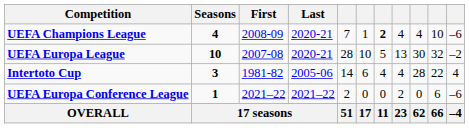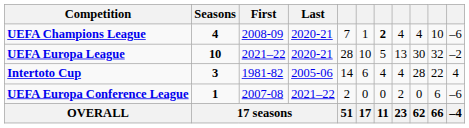 <table class="wikitable" style="text-align:center;">
 <tr>
 <th>Competition</th>
 <th>Seasons</th>
 <th>First</th>
 <th>Last</th>
 <th></th>
 <th></th>
 <th></th>
 <th></th>
 <th></th>
 <th></th>
 <th></th>
 </tr>
 <tr>
 <td style="text-align:left;"><strong><a href='#'>UEFA Champions League</a></strong></td>
 <td><strong>4</strong></td>
 <td align="left"><a href='#'>2008-09</a></td>
 <td align="left"><a href='#'>2020-21</a></td>
 <td>7</td>
 <td>1</td>
 <td><strong>2</strong></td>
 <td>4</td>
 <td>4</td>
 <td>10</td>
 <td>–6</td>
 </tr>
 <tr>
 <td style="text-align:left;"><strong><a href='#'>UEFA Europa League</a></strong></td>
 <td><strong>10</strong></td>
-<td align="left"><a href='#'>2007-08</a></td>
+<td><a href='#'>2021–22</a></td>
 <td align="left"><a href='#'>2020-21</a></td>
 <td>28</td>
 <td>10</td>
 <td>5</td>
 <td>13</td>
 <td>30</td>
 <td>32</td>
 <td>–2</td>
 </tr>
 <tr>
 <td style="text-align:left;"><strong><a href='#'>Intertoto Cup</a></strong></td>
 <td><strong>3</strong></td>
 <td align="left"><a href='#'>1981-82</a></td>
 <td align="left"><a href='#'>2005-06</a></td>
 <td>14</td>
 <td>6</td>
 <td>4</td>
 <td>4</td>
 <td>28</td>
 <td>22</td>
 <td>4</td>
 </tr>
 <tr>
 <td style="text-align:left;"><strong><a href='#'>UEFA Europa Conference League</a></strong></td>
 <td><strong>1</strong></td>
-<td><a href='#'>2021–22</a></td>
+<td align="left"><a href='#'>2007-08</a></td>
 <td><a href='#'>2021–22</a></td>
 <td>2</td>
 <td>0</td>
 <td>0</td>
 <td>2</td>
 <td>0</td>
 <td>6</td>
 <td>–6</td>
 </tr>
 <tr>
 <th>OVERALL</th>
 <th colspan="3">17 seasons</th>
 <th>51</th>
 <th>17</th>
 <th>11</th>
 <th>23</th>
 <th>62</th>
 <th>66</th>
 <th>–4</th>
 </tr>
 </table>
